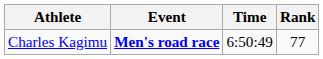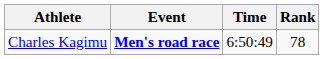 <table class=wikitable style=font-size:95%;text-align:center>
 <tr>
 <th>Athlete</th>
 <th>Event</th>
 <th>Time</th>
 <th>Rank</th>
 </tr>
 <tr align=center>
 <td align=left><a href='#'>Charles Kagimu</a></td>
 <td align=left><strong><a href='#'>Men's road race</a></strong></td>
 <td>6:50:49</td>
-<td>77</td>
+<td>78</td>
 </tr>
 </table>
